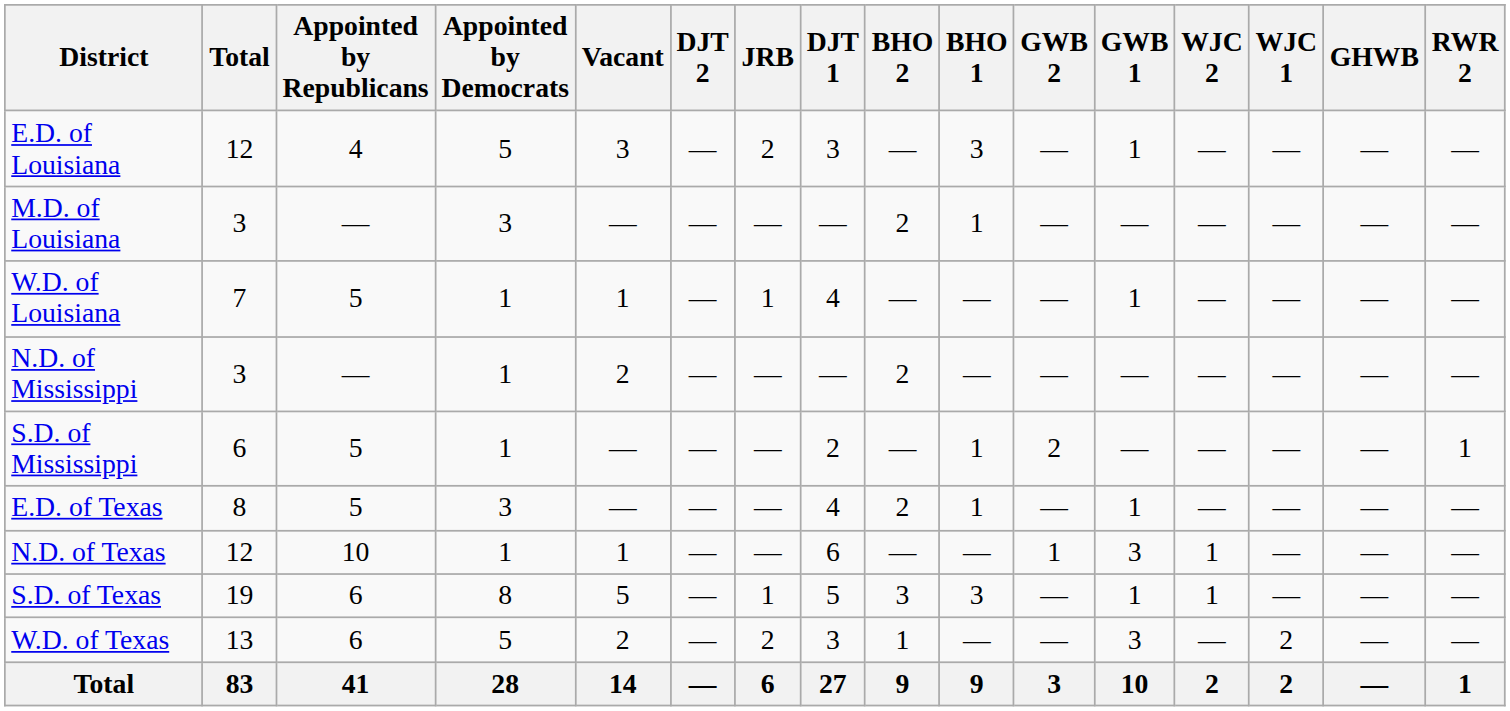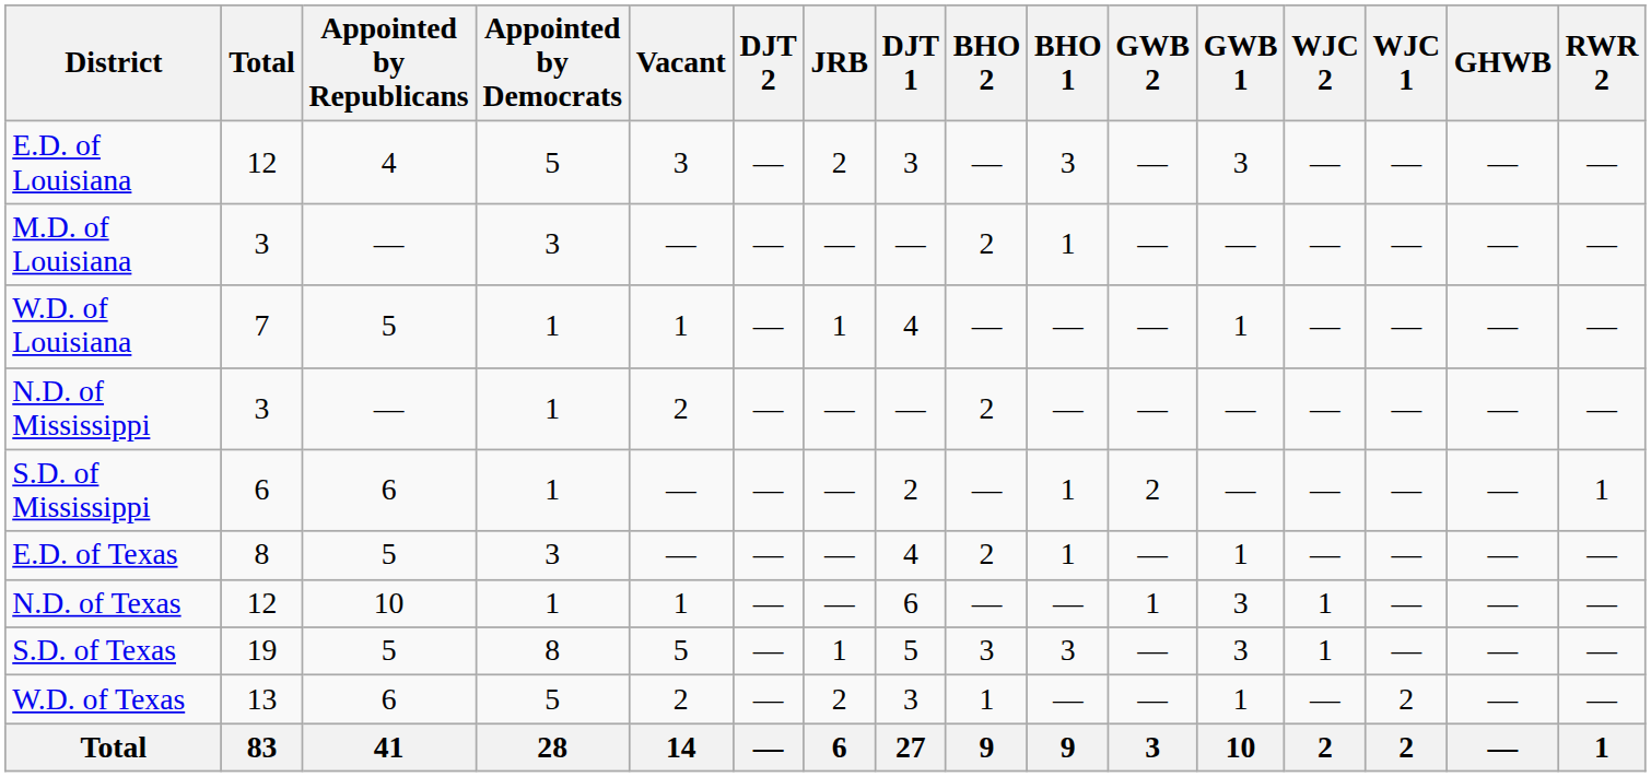 <table class="wikitable" style="text-align:center;">
 <tr>
 <th>District</th>
 <th>Total</th>
 <th>Appointed<br>by<br>Republicans</th>
 <th>Appointed<br>by<br>Democrats</th>
 <th>Vacant</th>
 <th>DJT<br>2</th>
 <th>JRB</th>
 <th>DJT<br>1</th>
 <th>BHO<br>2</th>
 <th>BHO<br>1</th>
 <th>GWB<br>2</th>
 <th>GWB<br>1</th>
 <th>WJC<br>2</th>
 <th>WJC<br>1</th>
 <th>GHWB</th>
 <th>RWR<br>2</th>
 </tr>
 <tr>
 <td style="text-align:left;"><a href='#'>E.D. of Louisiana</a></td>
 <td>12</td>
 <td>4</td>
 <td>5</td>
 <td>3</td>
 <td>—</td>
 <td>2</td>
 <td>3</td>
 <td>—</td>
 <td>3</td>
 <td>—</td>
-<td>1</td>
+<td>3</td>
 <td>—</td>
 <td>—</td>
 <td>—</td>
 <td>—</td>
 </tr>
 <tr>
 <td style="text-align:left;"><a href='#'>M.D. of Louisiana</a></td>
 <td>3</td>
 <td>—</td>
 <td>3</td>
 <td>—</td>
 <td>—</td>
 <td>—</td>
 <td>—</td>
 <td>2</td>
 <td>1</td>
 <td>—</td>
 <td>—</td>
 <td>—</td>
 <td>—</td>
 <td>—</td>
 <td>—</td>
 </tr>
 <tr>
 <td style="text-align:left;"><a href='#'>W.D. of Louisiana</a></td>
 <td>7</td>
 <td>5</td>
 <td>1</td>
 <td>1</td>
 <td>—</td>
 <td>1</td>
 <td>4</td>
 <td>—</td>
 <td>—</td>
 <td>—</td>
 <td>1</td>
 <td>—</td>
 <td>—</td>
 <td>—</td>
 <td>—</td>
 </tr>
 <tr>
 <td style="text-align:left;"><a href='#'>N.D. of Mississippi</a></td>
 <td>3</td>
 <td>—</td>
 <td>1</td>
 <td>2</td>
 <td>—</td>
 <td>—</td>
 <td>—</td>
 <td>2</td>
 <td>—</td>
 <td>—</td>
 <td>—</td>
 <td>—</td>
 <td>—</td>
 <td>—</td>
 <td>—</td>
 </tr>
 <tr>
 <td style="text-align:left;"><a href='#'>S.D. of Mississippi</a></td>
 <td>6</td>
-<td>5</td>
+<td>6</td>
 <td>1</td>
 <td>—</td>
 <td>—</td>
 <td>—</td>
 <td>2</td>
 <td>—</td>
 <td>1</td>
 <td>2</td>
 <td>—</td>
 <td>—</td>
 <td>—</td>
 <td>—</td>
 <td>1</td>
 </tr>
 <tr>
 <td style="text-align:left;"><a href='#'>E.D. of Texas</a></td>
 <td>8</td>
 <td>5</td>
 <td>3</td>
 <td>—</td>
 <td>—</td>
 <td>—</td>
 <td>4</td>
 <td>2</td>
 <td>1</td>
 <td>—</td>
 <td>1</td>
 <td>—</td>
 <td>—</td>
 <td>—</td>
 <td>—</td>
 </tr>
 <tr>
 <td style="text-align:left;"><a href='#'>N.D. of Texas</a></td>
 <td>12</td>
 <td>10</td>
 <td>1</td>
 <td>1</td>
 <td>—</td>
 <td>—</td>
 <td>6</td>
 <td>—</td>
 <td>—</td>
 <td>1</td>
 <td>3</td>
 <td>1</td>
 <td>—</td>
 <td>—</td>
 <td>—</td>
 </tr>
 <tr>
 <td style="text-align:left;"><a href='#'>S.D. of Texas</a></td>
 <td>19</td>
-<td>6</td>
+<td>5</td>
 <td>8</td>
 <td>5</td>
 <td>—</td>
 <td>1</td>
 <td>5</td>
 <td>3</td>
 <td>3</td>
 <td>—</td>
-<td>1</td>
+<td>3</td>
 <td>1</td>
 <td>—</td>
 <td>—</td>
 <td>—</td>
 </tr>
 <tr>
 <td style="text-align:left;"><a href='#'>W.D. of Texas</a></td>
 <td>13</td>
 <td>6</td>
 <td>5</td>
 <td>2</td>
 <td>—</td>
 <td>2</td>
 <td>3</td>
 <td>1</td>
 <td>—</td>
 <td>—</td>
-<td>3</td>
+<td>1</td>
 <td>—</td>
 <td>2</td>
 <td>—</td>
 <td>—</td>
 </tr>
 <tr>
 <th>Total</th>
 <th>83</th>
 <th>41</th>
 <th>28</th>
 <th>14</th>
 <th>—</th>
 <th>6</th>
 <th>27</th>
 <th>9</th>
 <th>9</th>
 <th>3</th>
 <th>10</th>
 <th>2</th>
 <th>2</th>
 <th>—</th>
 <th>1</th>
 </tr>
 </table>
